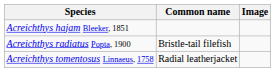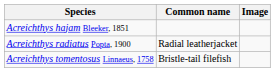 <table class="wikitable">
 <tr>
 <th>Species</th>
 <th>Common name</th>
 <th>Image</th>
 </tr>
 <tr>
 <td><em><a href='#'>Acreichthys hajam</a></em> <small><a href='#'>Bleeker</a>, 1851</small></td>
 <td></td>
 <td></td>
 </tr>
 <tr>
 <td><em><a href='#'>Acreichthys radiatus</a></em> <small><a href='#'>Popta</a>, 1900</small></td>
-<td>Bristle-tail filefish</td>
+<td>Radial leatherjacket</td>
 <td></td>
 </tr>
 <tr>
 <td><em><a href='#'>Acreichthys tomentosus</a></em> <small><a href='#'>Linnaeus</a>, <a href='#'>1758</a></small></td>
-<td>Radial leatherjacket</td>
+<td>Bristle-tail filefish</td>
 <td></td>
 </tr>
 </table>
